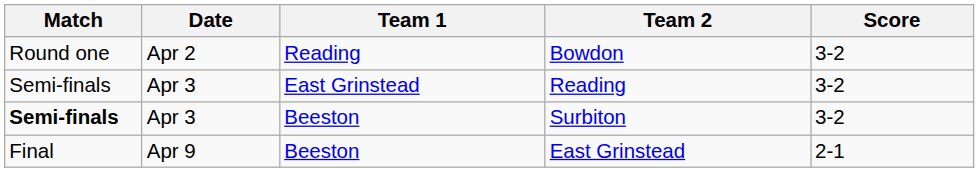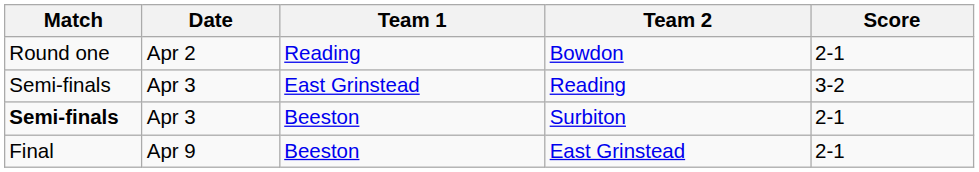 <table class="wikitable" style="font-size: 100%">
 <tr>
 <th width=100>Match</th>
 <th width=100>Date</th>
 <th width=200>Team 1</th>
 <th width=200>Team 2</th>
 <th width=120>Score</th>
 </tr>
 <tr>
 <td>Round one</td>
 <td>Apr 2</td>
 <td><a href='#'>Reading</a></td>
 <td><a href='#'>Bowdon</a></td>
-<td>3-2</td>
+<td>2-1</td>
 </tr>
 <tr>
 <td>Semi-finals</td>
 <td>Apr 3</td>
 <td><a href='#'>East Grinstead</a></td>
 <td><a href='#'>Reading</a></td>
 <td>3-2</td>
 </tr>
 <tr>
 <td><strong>Semi-finals</strong></td>
 <td>Apr 3</td>
 <td><a href='#'>Beeston</a></td>
 <td><a href='#'>Surbiton</a></td>
-<td>3-2</td>
+<td>2-1</td>
 </tr>
 <tr>
 <td>Final </td>
 <td>Apr 9</td>
 <td><a href='#'>Beeston</a></td>
 <td><a href='#'>East Grinstead</a></td>
 <td>2-1</td>
 </tr>
 </table>
